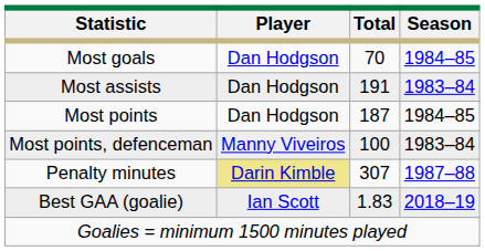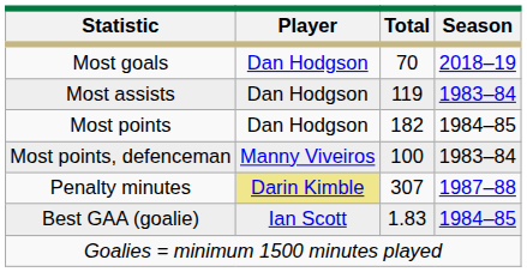 <table class="wikitable" style="float:left; text-align: center; margin-right:1em;">
 <tr style="border-top:#007940 5px solid; border-bottom:#C5B785 5px solid;">
 <th>Statistic</th>
 <th>Player</th>
 <th>Total</th>
 <th>Season</th>
 </tr>
 <tr>
 <td>Most goals</td>
 <td><a href='#'>Dan Hodgson</a></td>
 <td>70</td>
-<td><a href='#'>1984–85</a></td>
+<td><a href='#'>2018–19</a></td>
 </tr>
 <tr align="center" bgcolor="#eeeeee">
 <td>Most assists</td>
 <td>Dan Hodgson</td>
-<td>191</td>
+<td>119</td>
 <td><a href='#'>1983–84</a></td>
 </tr>
 <tr>
 <td>Most points</td>
 <td>Dan Hodgson</td>
-<td>187</td>
+<td>182</td>
 <td>1984–85</td>
 </tr>
 <tr align="center" bgcolor="#eeeeee">
 <td>Most points, defenceman</td>
 <td><a href='#'>Manny Viveiros</a></td>
 <td>100</td>
 <td>1983–84</td>
 </tr>
 <tr>
 <td>Penalty minutes</td>
 <td style="background: khaki;"><a href='#'>Darin Kimble</a></td>
 <td>307</td>
 <td><a href='#'>1987–88</a></td>
 </tr>
 <tr align="center" bgcolor="#eeeeee">
 <td>Best GAA (goalie)</td>
 <td><a href='#'>Ian Scott</a></td>
 <td>1.83</td>
-<td><a href='#'>2018–19</a></td>
+<td><a href='#'>1984–85</a></td>
 </tr>
 <tr>
 <td colspan=4 style="border-bottom:1px #aaaaaa solid;"><em>Goalies = minimum 1500 minutes played</em></td>
 </tr>
 </table>
